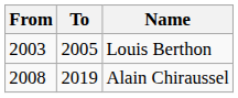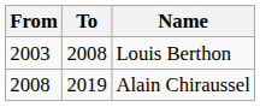 <table class="wikitable">
 <tr>
 <th>From</th>
 <th>To</th>
 <th>Name</th>
 </tr>
 <tr>
 <td>2003</td>
-<td>2005</td>
+<td>2008</td>
 <td>Louis Berthon</td>
 </tr>
 <tr>
 <td>2008</td>
 <td>2019</td>
 <td>Alain Chiraussel</td>
 </tr>
 </table>
